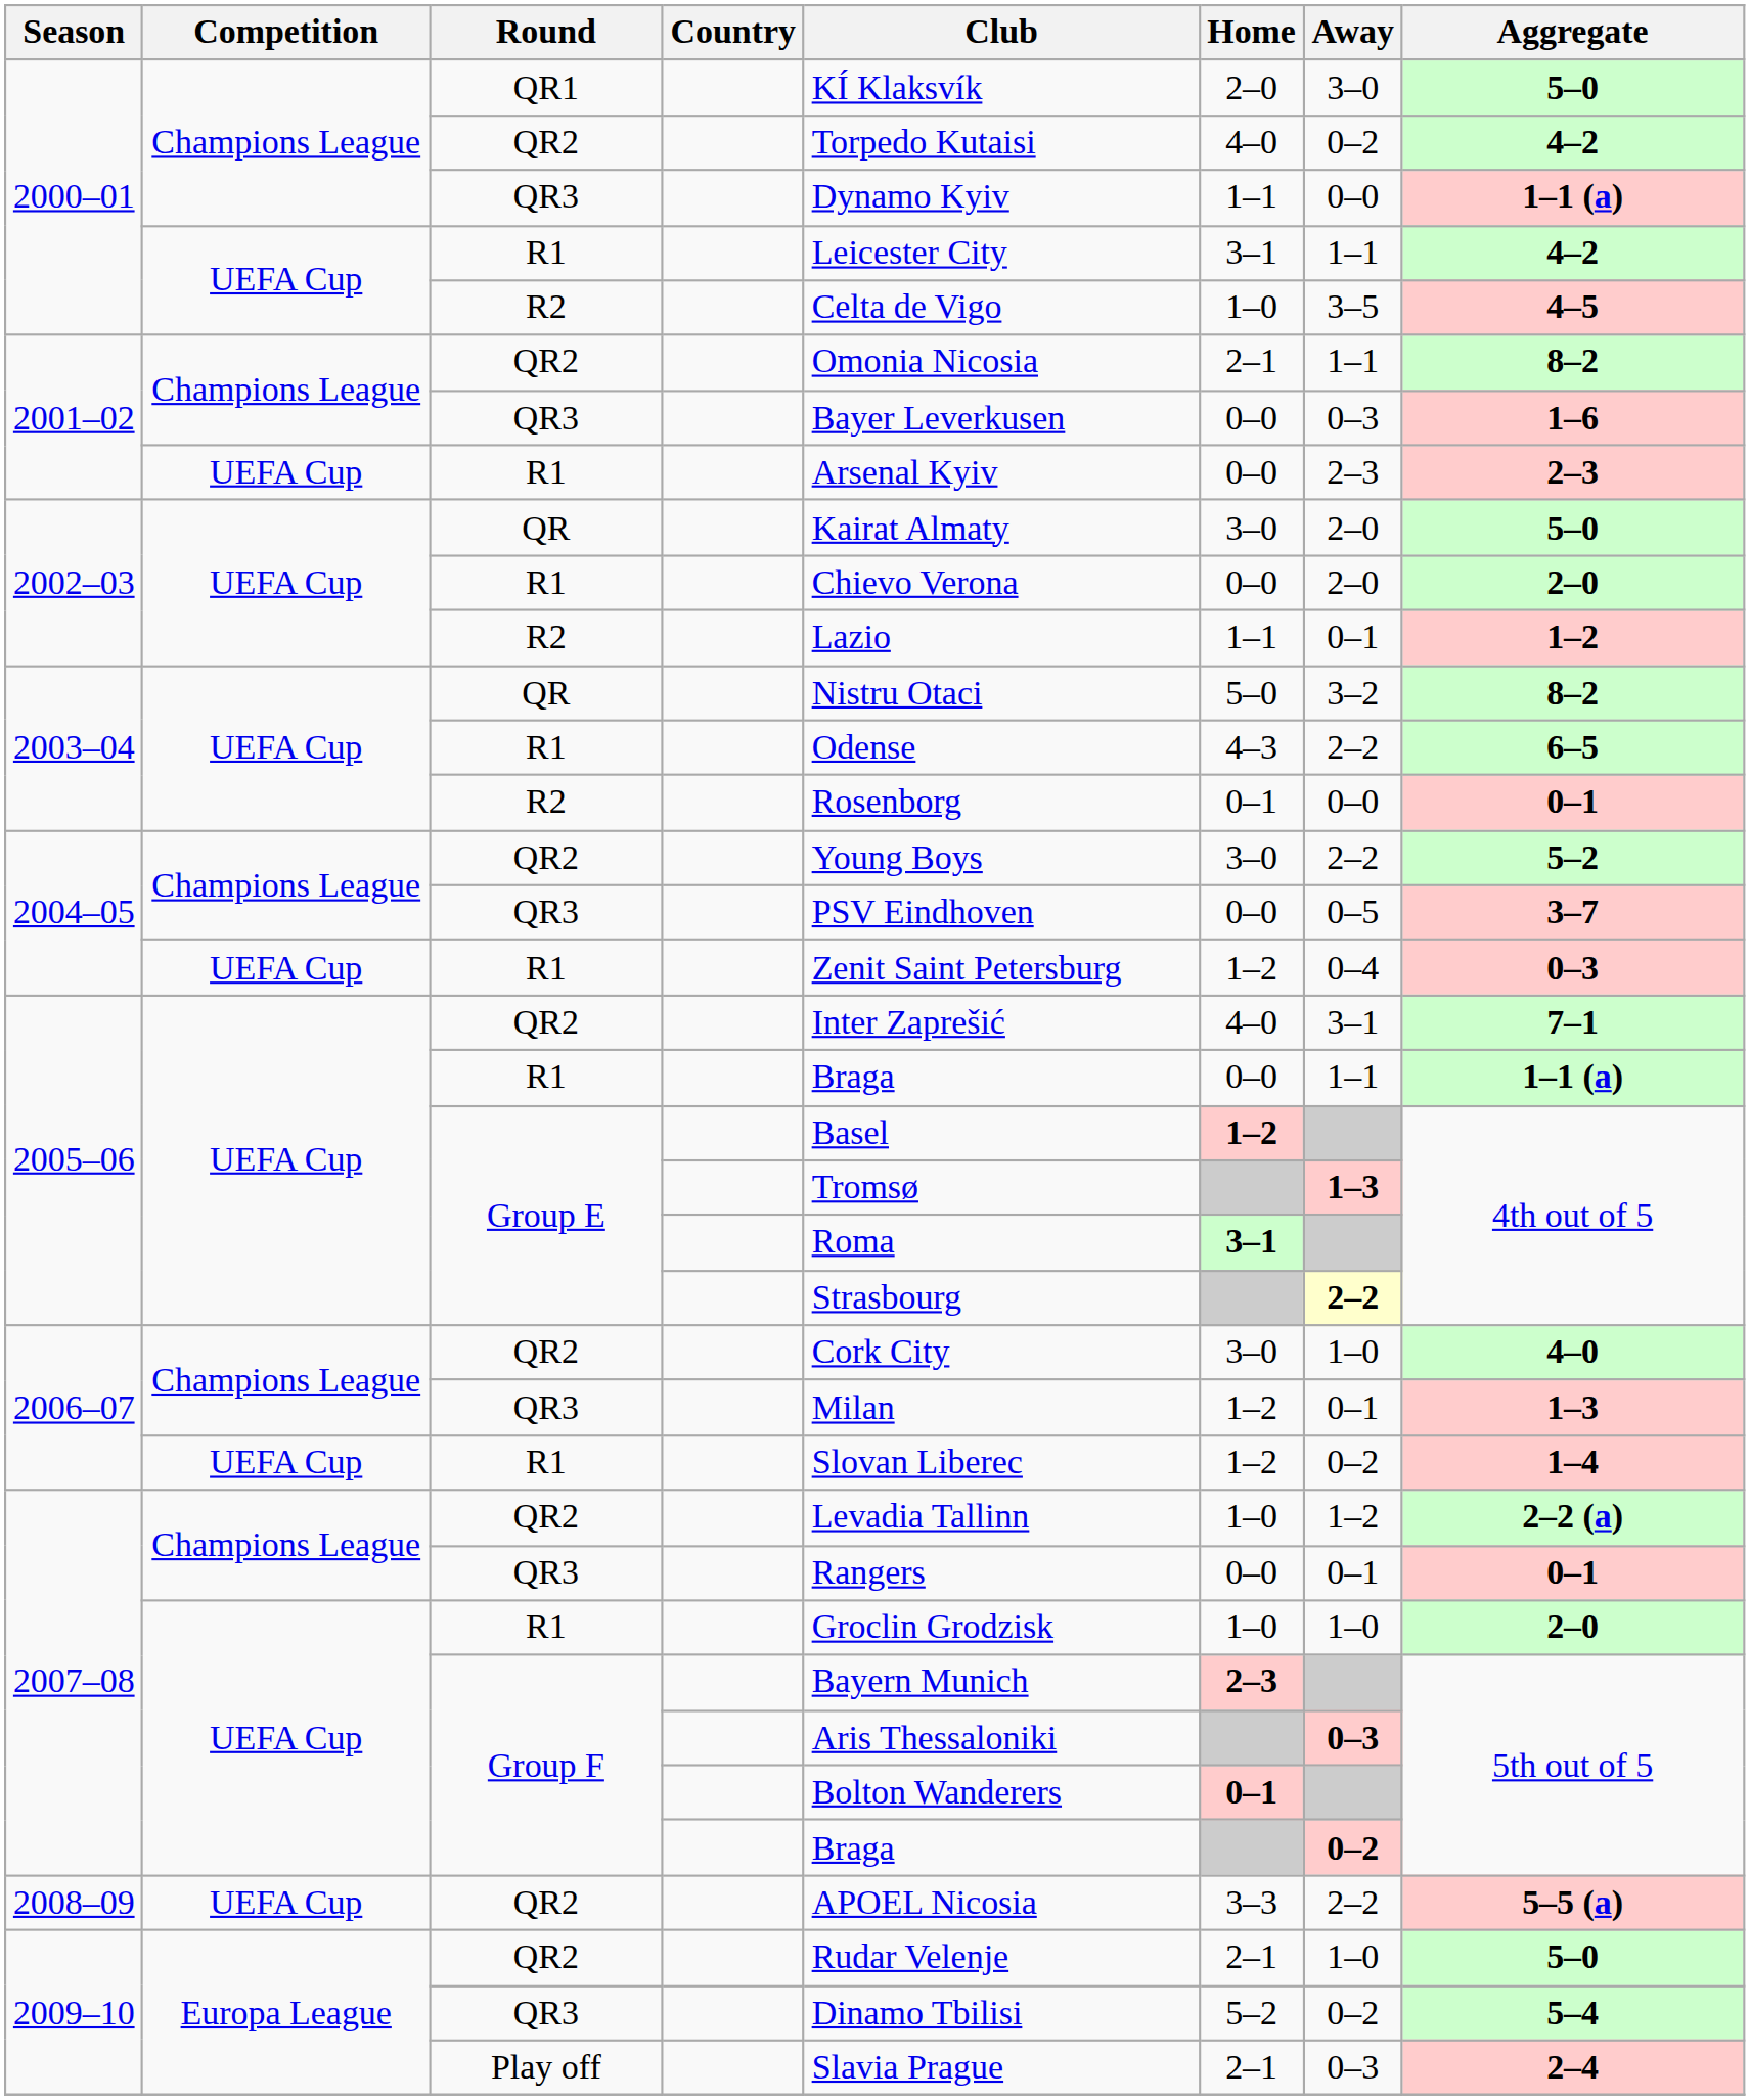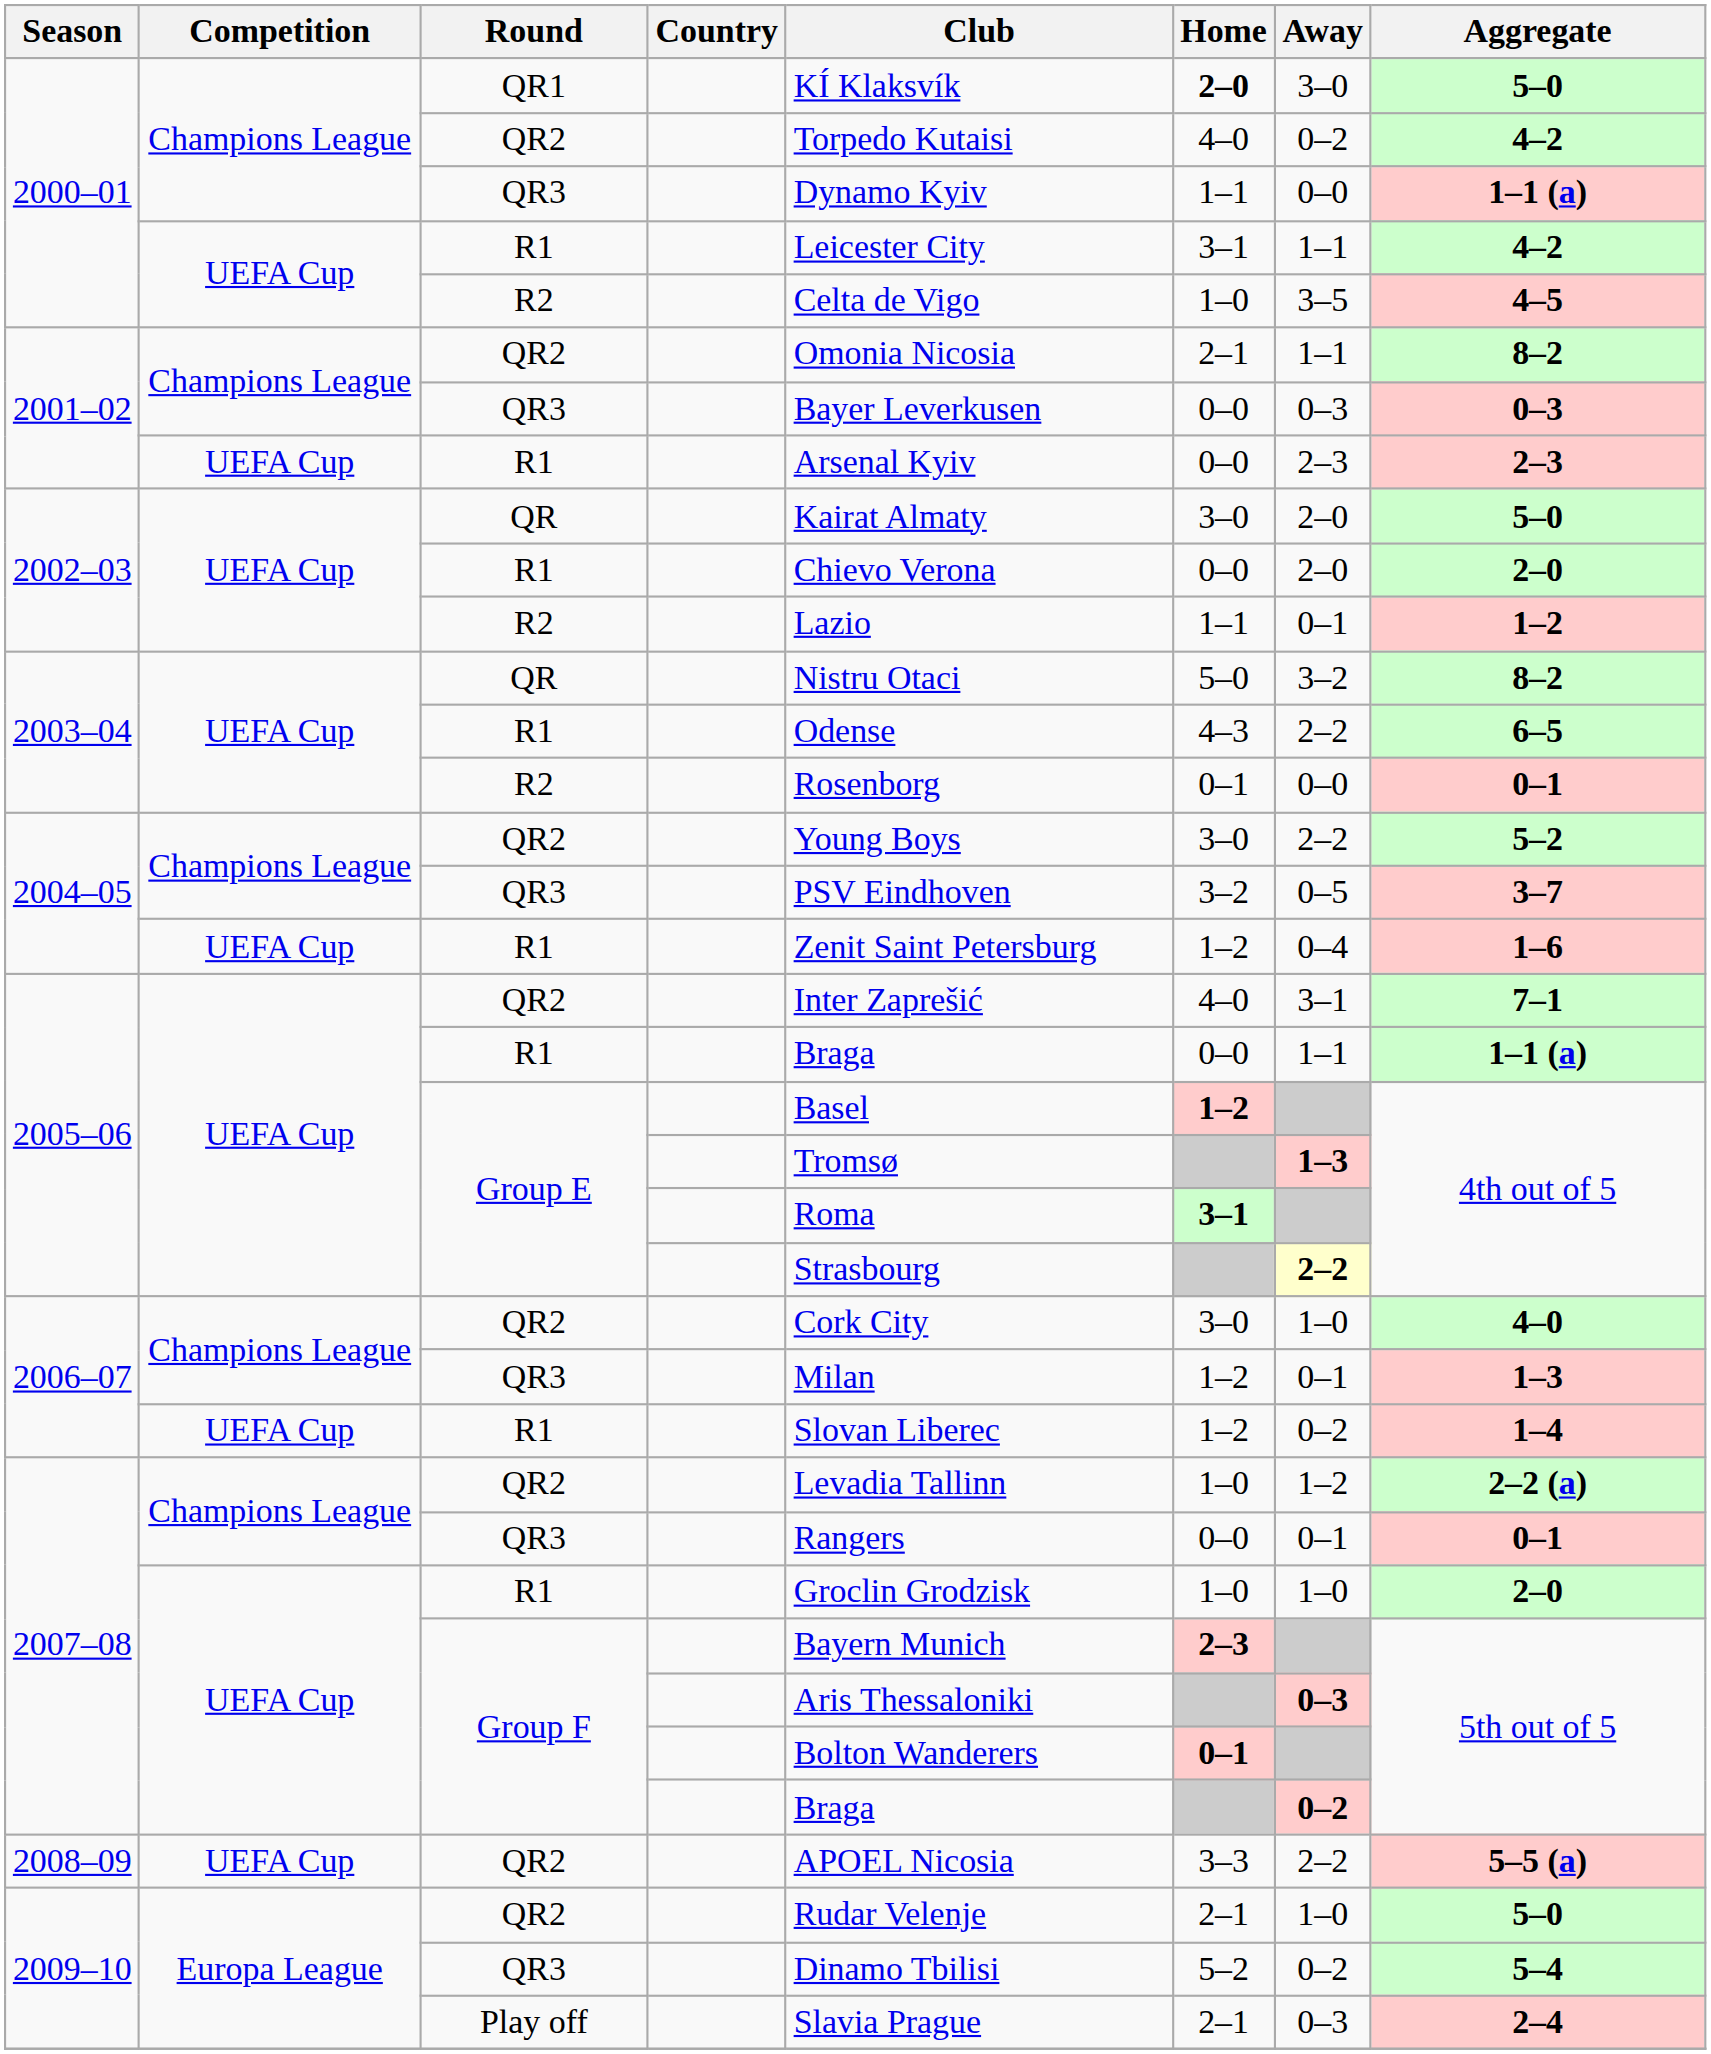 <table class="wikitable" style="text-align:center">
 <tr>
 <th>Season</th>
 <th width=125>Competition</th>
 <th width=100>Round</th>
 <th>Country</th>
 <th width=175>Club</th>
 <th>Home</th>
 <th>Away</th>
 <th width=150>Aggregate</th>
 </tr>
 <tr>
 <td rowspan=5><a href='#'>2000–01</a></td>
 <td rowspan=3><a href='#'>Champions League</a></td>
 <td>QR1</td>
 <td></td>
 <td align=left><a href='#'>KÍ Klaksvík</a></td>
-<td>2–0</td>
+<td><strong>2–0</strong></td>
 <td>3–0</td>
 <td bgcolor=ccffcc><strong>5–0</strong></td>
 </tr>
 <tr>
 <td>QR2</td>
 <td></td>
 <td align=left><a href='#'>Torpedo Kutaisi</a></td>
 <td>4–0</td>
 <td>0–2</td>
 <td bgcolor=ccffcc><strong>4–2</strong></td>
 </tr>
 <tr>
 <td>QR3</td>
 <td></td>
 <td align=left><a href='#'>Dynamo Kyiv</a></td>
 <td>1–1</td>
 <td>0–0</td>
 <td bgcolor=ffcccc><strong>1–1 (<a href='#'>a</a>)</strong></td>
 </tr>
 <tr>
 <td rowspan=2><a href='#'>UEFA Cup</a></td>
 <td>R1</td>
 <td></td>
 <td align=left><a href='#'>Leicester City</a></td>
 <td>3–1</td>
 <td>1–1</td>
 <td bgcolor=ccffcc><strong>4–2</strong></td>
 </tr>
 <tr>
 <td>R2</td>
 <td></td>
 <td align=left><a href='#'>Celta de Vigo</a></td>
 <td>1–0</td>
 <td>3–5</td>
 <td bgcolor=ffcccc><strong>4–5</strong></td>
 </tr>
 <tr>
 <td rowspan=3><a href='#'>2001–02</a></td>
 <td rowspan=2><a href='#'>Champions League</a></td>
 <td>QR2</td>
 <td></td>
 <td align=left><a href='#'>Omonia Nicosia</a></td>
 <td>2–1</td>
 <td>1–1</td>
 <td bgcolor=ccffcc><strong>8–2</strong></td>
 </tr>
 <tr>
 <td>QR3</td>
 <td></td>
 <td align=left><a href='#'>Bayer Leverkusen</a></td>
 <td>0–0</td>
 <td>0–3</td>
-<td bgcolor=ffcccc><strong>1–6</strong></td>
+<td bgcolor=ffcccc><strong>0–3</strong></td>
 </tr>
 <tr>
 <td><a href='#'>UEFA Cup</a></td>
 <td>R1</td>
 <td></td>
 <td align=left><a href='#'>Arsenal Kyiv</a></td>
 <td>0–0</td>
 <td>2–3</td>
 <td bgcolor=ffcccc><strong>2–3</strong></td>
 </tr>
 <tr>
 <td rowspan=3><a href='#'>2002–03</a></td>
 <td rowspan=3><a href='#'>UEFA Cup</a></td>
 <td>QR</td>
 <td></td>
 <td align=left><a href='#'>Kairat Almaty</a></td>
 <td>3–0</td>
 <td>2–0</td>
 <td bgcolor=ccffcc><strong>5–0</strong></td>
 </tr>
 <tr>
 <td>R1</td>
 <td></td>
 <td align=left><a href='#'>Chievo Verona</a></td>
 <td>0–0</td>
 <td>2–0</td>
 <td bgcolor=ccffcc><strong>2–0</strong></td>
 </tr>
 <tr>
 <td>R2</td>
 <td></td>
 <td align=left><a href='#'>Lazio</a></td>
 <td>1–1</td>
 <td>0–1</td>
 <td bgcolor=ffcccc><strong>1–2</strong></td>
 </tr>
 <tr>
 <td rowspan=3><a href='#'>2003–04</a></td>
 <td rowspan=3><a href='#'>UEFA Cup</a></td>
 <td>QR</td>
 <td></td>
 <td align=left><a href='#'>Nistru Otaci</a></td>
 <td>5–0</td>
 <td>3–2</td>
 <td bgcolor=ccffcc><strong>8–2</strong></td>
 </tr>
 <tr>
 <td>R1</td>
 <td></td>
 <td align=left><a href='#'>Odense</a></td>
 <td>4–3</td>
 <td>2–2</td>
 <td bgcolor=ccffcc><strong>6–5</strong></td>
 </tr>
 <tr>
 <td>R2</td>
 <td></td>
 <td align=left><a href='#'>Rosenborg</a></td>
 <td>0–1</td>
 <td>0–0</td>
 <td bgcolor=ffcccc><strong>0–1</strong></td>
 </tr>
 <tr>
 <td rowspan=3><a href='#'>2004–05</a></td>
 <td rowspan=2><a href='#'>Champions League</a></td>
 <td>QR2</td>
 <td></td>
 <td align=left><a href='#'>Young Boys</a></td>
 <td>3–0</td>
 <td>2–2</td>
 <td bgcolor=ccffcc><strong>5–2</strong></td>
 </tr>
 <tr>
 <td>QR3</td>
 <td></td>
 <td align=left><a href='#'>PSV Eindhoven</a></td>
-<td>0–0</td>
+<td>3–2</td>
 <td>0–5</td>
 <td bgcolor=ffcccc><strong>3–7</strong></td>
 </tr>
 <tr>
 <td><a href='#'>UEFA Cup</a></td>
 <td>R1</td>
 <td></td>
 <td align=left><a href='#'>Zenit Saint Petersburg</a></td>
 <td>1–2</td>
 <td>0–4</td>
-<td bgcolor=ffcccc><strong>0–3</strong></td>
+<td bgcolor=ffcccc><strong>1–6</strong></td>
 </tr>
 <tr>
 <td rowspan=6><a href='#'>2005–06</a></td>
 <td rowspan=6><a href='#'>UEFA Cup</a></td>
 <td>QR2</td>
 <td></td>
 <td align=left><a href='#'>Inter Zaprešić</a></td>
 <td>4–0</td>
 <td>3–1</td>
 <td bgcolor=ccffcc><strong>7–1</strong></td>
 </tr>
 <tr>
 <td>R1</td>
 <td></td>
 <td align=left><a href='#'>Braga</a></td>
 <td>0–0</td>
 <td>1–1</td>
 <td bgcolor=ccffcc><strong>1–1 (<a href='#'>a</a>)</strong></td>
 </tr>
 <tr>
 <td rowspan=4><a href='#'>Group E</a></td>
 <td></td>
 <td align=left><a href='#'>Basel</a></td>
 <td bgcolor=ffcccc><strong>1–2</strong></td>
 <td bgcolor=cccccc></td>
 <td rowspan=4><a href='#'>4th out of 5</a></td>
 </tr>
 <tr>
 <td></td>
 <td align=left><a href='#'>Tromsø</a></td>
 <td bgcolor=cccccc></td>
 <td bgcolor=ffcccc><strong>1–3</strong></td>
 </tr>
 <tr>
 <td></td>
 <td align=left><a href='#'>Roma</a></td>
 <td bgcolor=ccffcc><strong>3–1</strong></td>
 <td bgcolor=cccccc></td>
 </tr>
 <tr>
 <td></td>
 <td align=left><a href='#'>Strasbourg</a></td>
 <td bgcolor=cccccc></td>
 <td bgcolor=ffffcc><strong>2–2</strong></td>
 </tr>
 <tr>
 <td rowspan=3><a href='#'>2006–07</a></td>
 <td rowspan=2><a href='#'>Champions League</a></td>
 <td>QR2</td>
 <td></td>
 <td align=left><a href='#'>Cork City</a></td>
 <td>3–0</td>
 <td>1–0</td>
 <td bgcolor=ccffcc><strong>4–0</strong></td>
 </tr>
 <tr>
 <td>QR3</td>
 <td></td>
 <td align=left><a href='#'>Milan</a></td>
 <td>1–2</td>
 <td>0–1</td>
 <td bgcolor=ffcccc><strong>1–3</strong></td>
 </tr>
 <tr>
 <td><a href='#'>UEFA Cup</a></td>
 <td>R1</td>
 <td></td>
 <td align=left><a href='#'>Slovan Liberec</a></td>
 <td>1–2</td>
 <td>0–2</td>
 <td bgcolor=ffcccc><strong>1–4</strong></td>
 </tr>
 <tr>
 <td rowspan=7><a href='#'>2007–08</a></td>
 <td rowspan=2><a href='#'>Champions League</a></td>
 <td>QR2</td>
 <td></td>
 <td align=left><a href='#'>Levadia Tallinn</a></td>
 <td>1–0</td>
 <td>1–2</td>
 <td bgcolor=ccffcc><strong>2–2 (<a href='#'>a</a>)</strong></td>
 </tr>
 <tr>
 <td>QR3</td>
 <td></td>
 <td align=left><a href='#'>Rangers</a></td>
 <td>0–0</td>
 <td>0–1</td>
 <td bgcolor=ffcccc><strong>0–1</strong></td>
 </tr>
 <tr>
 <td rowspan=5><a href='#'>UEFA Cup</a></td>
 <td>R1</td>
 <td></td>
 <td align=left><a href='#'>Groclin Grodzisk</a></td>
 <td>1–0</td>
 <td>1–0</td>
 <td bgcolor=ccffcc><strong>2–0</strong></td>
 </tr>
 <tr>
 <td rowspan=4><a href='#'>Group F</a></td>
 <td></td>
 <td align=left><a href='#'>Bayern Munich</a></td>
 <td bgcolor=ffcccc><strong>2–3</strong></td>
 <td bgcolor=cccccc></td>
 <td rowspan=4><a href='#'>5th out of 5</a></td>
 </tr>
 <tr>
 <td></td>
 <td align=left><a href='#'>Aris Thessaloniki</a></td>
 <td bgcolor=cccccc></td>
 <td bgcolor=ffcccc><strong>0–3</strong></td>
 </tr>
 <tr>
 <td></td>
 <td align=left><a href='#'>Bolton Wanderers</a></td>
 <td bgcolor=ffcccc><strong>0–1</strong></td>
 <td bgcolor=cccccc></td>
 </tr>
 <tr>
 <td></td>
 <td align=left><a href='#'>Braga</a></td>
 <td bgcolor=cccccc></td>
 <td bgcolor=ffcccc><strong>0–2</strong></td>
 </tr>
 <tr>
 <td><a href='#'>2008–09</a></td>
 <td><a href='#'>UEFA Cup</a></td>
 <td>QR2</td>
 <td></td>
 <td align=left><a href='#'>APOEL Nicosia</a></td>
 <td>3–3</td>
 <td>2–2</td>
 <td bgcolor=ffcccc><strong>5–5 (<a href='#'>a</a>)</strong></td>
 </tr>
 <tr>
 <td rowspan=3><a href='#'>2009–10</a></td>
 <td rowspan=3><a href='#'>Europa League</a></td>
 <td>QR2</td>
 <td></td>
 <td align=left><a href='#'>Rudar Velenje</a></td>
 <td>2–1</td>
 <td>1–0</td>
 <td bgcolor=ccffcc><strong>5–0</strong></td>
 </tr>
 <tr>
 <td>QR3</td>
 <td></td>
 <td align=left><a href='#'>Dinamo Tbilisi</a></td>
 <td>5–2</td>
 <td>0–2</td>
 <td bgcolor=ccffcc><strong>5–4</strong></td>
 </tr>
 <tr>
 <td>Play off</td>
 <td></td>
 <td align=left><a href='#'>Slavia Prague</a></td>
 <td>2–1</td>
 <td>0–3</td>
 <td bgcolor=ffcccc><strong>2–4</strong></td>
 </tr>
 <tr>
 </tr>
 </table>
